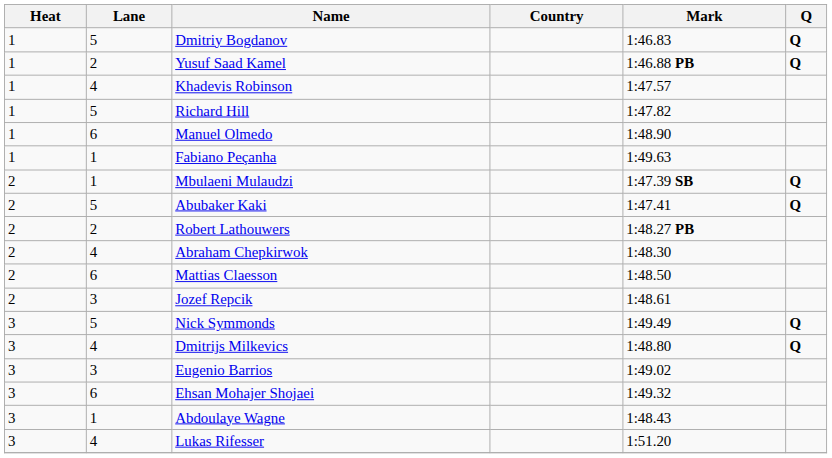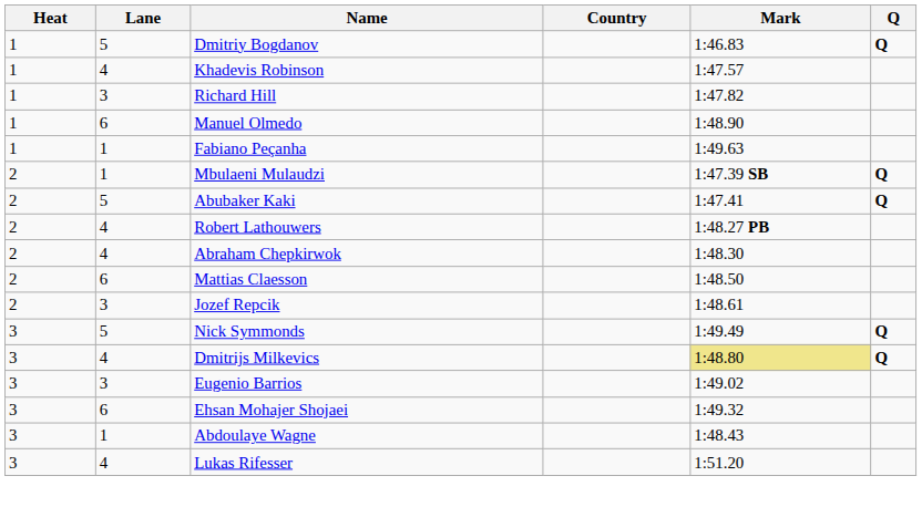 <table class="wikitable sortable" width=70%>
 <tr>
 <th>Heat</th>
 <th>Lane</th>
 <th>Name</th>
 <th>Country</th>
 <th>Mark</th>
 <th>Q</th>
 </tr>
 <tr>
 <td>1</td>
 <td>5</td>
 <td><a href='#'>Dmitriy Bogdanov</a></td>
 <td></td>
 <td>1:46.83</td>
 <td><strong>Q</strong></td>
 </tr>
 <tr>
 <td>1</td>
-<td>2</td>
-<td><a href='#'>Yusuf Saad Kamel</a></td>
-<td></td>
-<td>1:46.88 <strong>PB</strong></td>
-<td><strong>Q</strong></td>
-</tr>
-<tr>
-<td>1</td>
 <td>4</td>
 <td><a href='#'>Khadevis Robinson</a></td>
 <td></td>
 <td>1:47.57</td>
 <td></td>
 </tr>
 <tr>
 <td>1</td>
-<td>5</td>
+<td>3</td>
 <td><a href='#'>Richard Hill</a></td>
 <td></td>
 <td>1:47.82</td>
 <td></td>
 </tr>
 <tr>
 <td>1</td>
 <td>6</td>
 <td><a href='#'>Manuel Olmedo</a></td>
 <td></td>
 <td>1:48.90</td>
 <td></td>
 </tr>
 <tr>
 <td>1</td>
 <td>1</td>
 <td><a href='#'>Fabiano Peçanha</a></td>
 <td></td>
 <td>1:49.63</td>
 <td></td>
 </tr>
 <tr>
 <td>2</td>
 <td>1</td>
 <td><a href='#'>Mbulaeni Mulaudzi</a></td>
 <td></td>
 <td>1:47.39 <strong>SB</strong></td>
 <td><strong>Q</strong></td>
 </tr>
 <tr>
 <td>2</td>
 <td>5</td>
 <td><a href='#'>Abubaker Kaki</a></td>
 <td></td>
 <td>1:47.41</td>
 <td><strong>Q</strong></td>
 </tr>
 <tr>
 <td>2</td>
-<td>2</td>
+<td>4</td>
 <td><a href='#'>Robert Lathouwers</a></td>
 <td></td>
 <td>1:48.27 <strong>PB</strong></td>
 <td></td>
 </tr>
 <tr>
 <td>2</td>
 <td>4</td>
 <td><a href='#'>Abraham Chepkirwok</a></td>
 <td></td>
 <td>1:48.30</td>
 <td></td>
 </tr>
 <tr>
 <td>2</td>
 <td>6</td>
 <td><a href='#'>Mattias Claesson</a></td>
 <td></td>
 <td>1:48.50</td>
 <td></td>
 </tr>
 <tr>
 <td>2</td>
 <td>3</td>
 <td><a href='#'>Jozef Repcik</a></td>
 <td></td>
 <td>1:48.61</td>
 <td></td>
 </tr>
 <tr>
 <td>3</td>
 <td>5</td>
 <td><a href='#'>Nick Symmonds</a></td>
 <td></td>
 <td>1:49.49</td>
 <td><strong>Q</strong></td>
 </tr>
 <tr>
 <td>3</td>
 <td>4</td>
 <td><a href='#'>Dmitrijs Milkevics</a></td>
 <td></td>
-<td>1:48.80</td>
+<td style="background: khaki;">1:48.80</td>
 <td><strong>Q</strong></td>
 </tr>
 <tr>
 <td>3</td>
 <td>3</td>
 <td><a href='#'>Eugenio Barrios</a></td>
 <td></td>
 <td>1:49.02</td>
 <td></td>
 </tr>
 <tr>
 <td>3</td>
 <td>6</td>
 <td><a href='#'>Ehsan Mohajer Shojaei</a></td>
 <td></td>
 <td>1:49.32</td>
 <td></td>
 </tr>
 <tr>
 <td>3</td>
 <td>1</td>
 <td><a href='#'>Abdoulaye Wagne</a></td>
 <td></td>
 <td>1:48.43</td>
 <td></td>
 </tr>
 <tr>
 <td>3</td>
 <td>4</td>
 <td><a href='#'>Lukas Rifesser</a></td>
 <td></td>
 <td>1:51.20</td>
 <td></td>
 </tr>
 <tr>
 </tr>
 </table>
